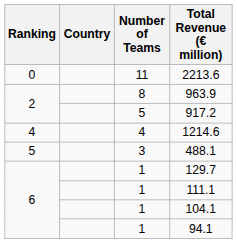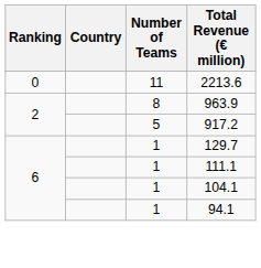 <table class="wikitable" style="text-align:center; margin-left:1em; float:right;">
 <tr>
 <th style="width:65px;">Ranking</th>
 <th style="width:65px;">Country</th>
 <th style="width:65px;">Number of Teams</th>
 <th style="width:75px;">Total Revenue (€ million)</th>
 </tr>
 <tr>
 <td>0</td>
 <td></td>
 <td>11</td>
 <td>2213.6</td>
 </tr>
 <tr>
 <td rowspan="2" style="text-align: center;">2</td>
 <td></td>
 <td>8</td>
 <td>963.9</td>
 </tr>
 <tr>
 <td></td>
 <td>5</td>
 <td>917.2</td>
 </tr>
 <tr>
-<td>4</td>
-<td></td>
-<td>4</td>
-<td>1214.6</td>
-</tr>
-<tr>
-<td>5</td>
-<td></td>
-<td>3</td>
-<td>488.1</td>
-</tr>
-<tr>
 <td rowspan="4" style="text-align: center;">6</td>
 <td></td>
 <td>1</td>
 <td>129.7</td>
 </tr>
 <tr>
 <td></td>
 <td>1</td>
 <td>111.1</td>
 </tr>
 <tr>
 <td></td>
 <td>1</td>
 <td>104.1</td>
 </tr>
 <tr>
 <td></td>
 <td>1</td>
 <td>94.1</td>
 </tr>
 </table>
